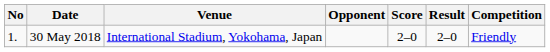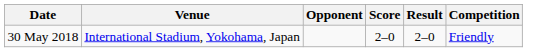 <table class="wikitable">
 <tr>
-<th>No</th>
 <th>Date</th>
 <th>Venue</th>
 <th>Opponent</th>
 <th>Score</th>
 <th>Result</th>
 <th>Competition</th>
 </tr>
 <tr>
-<td>1.</td>
 <td>30 May 2018</td>
 <td><a href='#'>International Stadium</a>, <a href='#'>Yokohama</a>, Japan</td>
 <td></td>
 <td align="center">2–0</td>
 <td align="center">2–0</td>
 <td><a href='#'>Friendly</a></td>
 </tr>
 </table>
